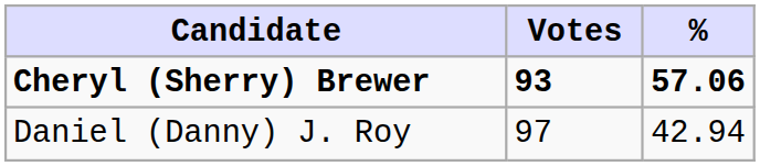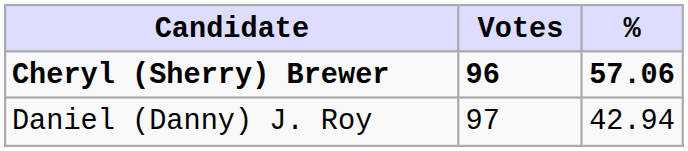 <table class="wikitable">
 <tr>
 <th style="background:#ddf; width:200px;">Candidate</th>
 <th style="background:#ddf; width:50px;">Votes</th>
 <th style="background:#ddf; width:30px;">%</th>
 </tr>
 <tr>
 <td><strong>Cheryl (Sherry) Brewer</strong></td>
-<td><strong>93</strong></td>
+<td><strong>96</strong></td>
 <td><strong>57.06</strong></td>
 </tr>
 <tr>
 <td>Daniel (Danny) J. Roy</td>
 <td>97</td>
 <td>42.94</td>
 </tr>
 </table>
